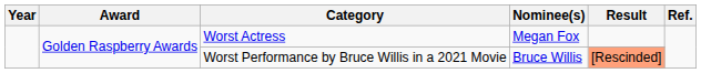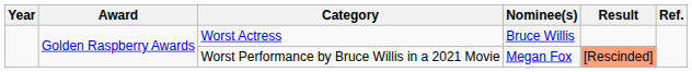 <table class="wikitable sortable">
 <tr>
 <th>Year</th>
 <th>Award</th>
 <th>Category</th>
 <th>Nominee(s)</th>
 <th>Result</th>
 <th>Ref.</th>
 </tr>
 <tr>
 <td rowspan="2"></td>
 <td rowspan="2"><a href='#'>Golden Raspberry Awards</a></td>
 <td><a href='#'>Worst Actress</a></td>
-<td><a href='#'>Megan Fox</a></td>
+<td><a href='#'>Bruce Willis</a></td>
 <td></td>
 <td rowspan="2" align="center"> <br> </td>
 </tr>
 <tr>
 <td>Worst Performance by Bruce Willis in a 2021 Movie</td>
-<td><a href='#'>Bruce Willis</a></td>
+<td><a href='#'>Megan Fox</a></td>
 <td style="background: lightsalmon;"> [Rescinded]</td>
 </tr>
 </table>
